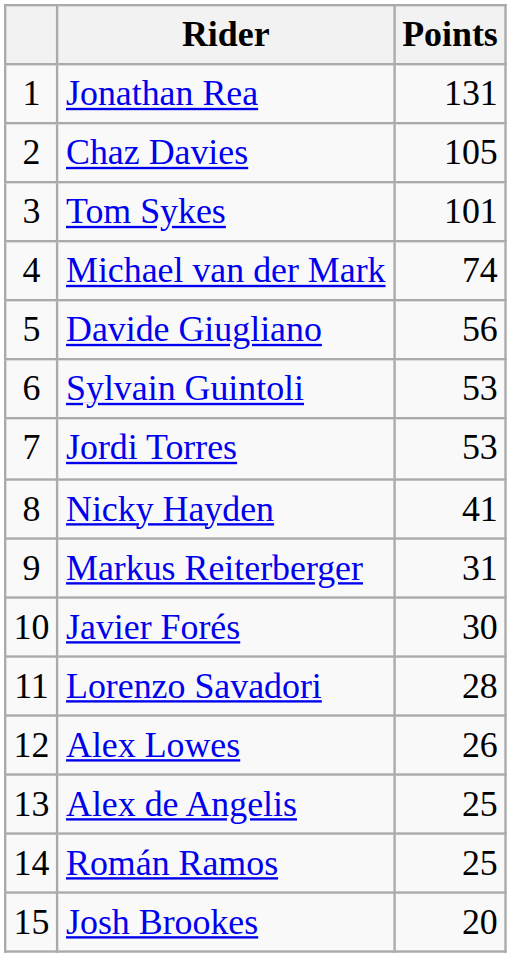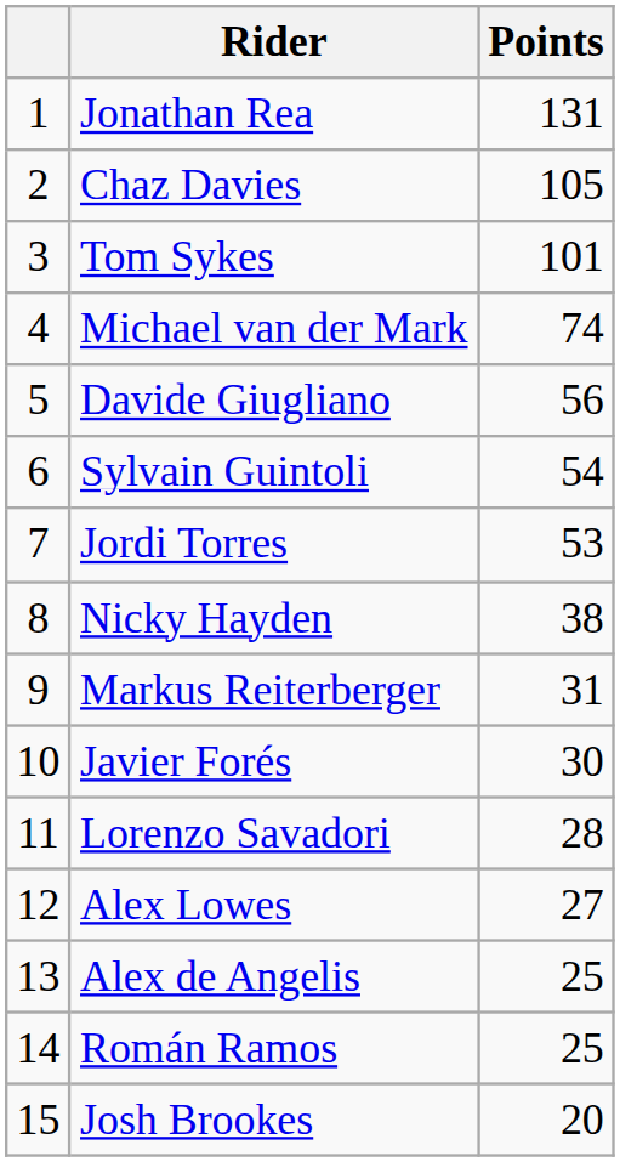 <table class="wikitable" style="font-size: 95%;">
 <tr>
 <th></th>
 <th>Rider</th>
 <th>Points</th>
 </tr>
 <tr>
 <td align=center>1</td>
 <td> <a href='#'>Jonathan Rea</a></td>
 <td align=right>131</td>
 </tr>
 <tr>
 <td align=center>2</td>
 <td> <a href='#'>Chaz Davies</a></td>
 <td align=right>105</td>
 </tr>
 <tr>
 <td align=center>3</td>
 <td> <a href='#'>Tom Sykes</a></td>
 <td align=right>101</td>
 </tr>
 <tr>
 <td align=center>4</td>
 <td> <a href='#'>Michael van der Mark</a></td>
 <td align=right>74</td>
 </tr>
 <tr>
 <td align=center>5</td>
 <td> <a href='#'>Davide Giugliano</a></td>
 <td align=right>56</td>
 </tr>
 <tr>
 <td align=center>6</td>
 <td> <a href='#'>Sylvain Guintoli</a></td>
-<td align=right>53</td>
+<td align=right>54</td>
 </tr>
 <tr>
 <td align=center>7</td>
 <td> <a href='#'>Jordi Torres</a></td>
 <td align=right>53</td>
 </tr>
 <tr>
 <td align=center>8</td>
 <td> <a href='#'>Nicky Hayden</a></td>
-<td align=right>41</td>
+<td align=right>38</td>
 </tr>
 <tr>
 <td align=center>9</td>
 <td> <a href='#'>Markus Reiterberger</a></td>
 <td align=right>31</td>
 </tr>
 <tr>
 <td align=center>10</td>
 <td> <a href='#'>Javier Forés</a></td>
 <td align=right>30</td>
 </tr>
 <tr>
 <td align=center>11</td>
 <td> <a href='#'>Lorenzo Savadori</a></td>
 <td align=right>28</td>
 </tr>
 <tr>
 <td align=center>12</td>
 <td> <a href='#'>Alex Lowes</a></td>
-<td align=right>26</td>
+<td align=right>27</td>
 </tr>
 <tr>
 <td align=center>13</td>
 <td> <a href='#'>Alex de Angelis</a></td>
 <td align=right>25</td>
 </tr>
 <tr>
 <td align=center>14</td>
 <td> <a href='#'>Román Ramos</a></td>
 <td align=right>25</td>
 </tr>
 <tr>
 <td align=center>15</td>
 <td> <a href='#'>Josh Brookes</a></td>
 <td align=right>20</td>
 </tr>
 </table>
